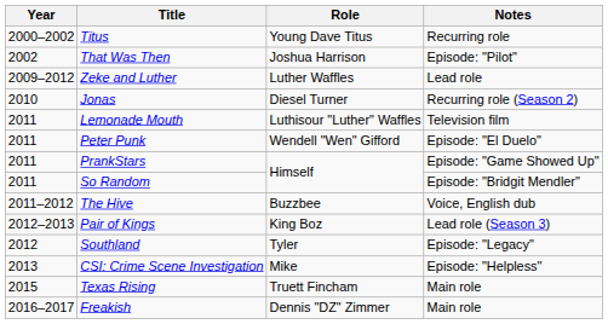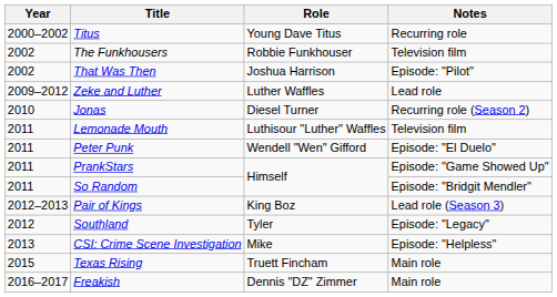 <table class="wikitable">
 <tr>
 <th>Year</th>
 <th>Title</th>
 <th>Role</th>
 <th class="unsortable">Notes</th>
 </tr>
 <tr>
 <td>2000–2002</td>
 <td><em><a href='#'>Titus</a></em></td>
 <td>Young Dave Titus</td>
 <td>Recurring role</td>
+</tr>
+<tr>
+<td>2002</td>
+<td><em>The Funkhousers</em></td>
+<td>Robbie Funkhouser</td>
+<td>Television film</td>
 </tr>
 <tr>
 <td>2002</td>
 <td><em><a href='#'>That Was Then</a></em></td>
 <td>Joshua Harrison</td>
 <td>Episode: "Pilot"</td>
 </tr>
 <tr>
 <td>2009–2012</td>
 <td><em><a href='#'>Zeke and Luther</a></em></td>
 <td>Luther Waffles</td>
 <td>Lead role</td>
 </tr>
 <tr>
 <td>2010</td>
 <td><em><a href='#'>Jonas</a></em></td>
 <td>Diesel Turner</td>
 <td>Recurring role (<a href='#'>Season 2</a>)</td>
 </tr>
 <tr>
 <td>2011</td>
 <td><em><a href='#'>Lemonade Mouth</a></em></td>
 <td>Luthisour "Luther" Waffles</td>
 <td>Television film</td>
 </tr>
 <tr>
 <td>2011</td>
 <td><em><a href='#'>Peter Punk</a></em></td>
 <td>Wendell "Wen" Gifford</td>
 <td>Episode: "El Duelo"</td>
 </tr>
 <tr>
 <td>2011</td>
 <td><em><a href='#'>PrankStars</a></em></td>
 <td rowspan=2>Himself</td>
 <td>Episode: "Game Showed Up"</td>
 </tr>
 <tr>
 <td>2011</td>
 <td><em><a href='#'>So Random</a></em></td>
 <td>Episode: "Bridgit Mendler"</td>
 </tr>
 <tr>
-<td>2011–2012</td>
-<td><em><a href='#'>The Hive</a></em></td>
-<td>Buzzbee</td>
-<td>Voice, English dub</td>
-</tr>
-<tr>
 <td>2012–2013</td>
 <td><em><a href='#'>Pair of Kings</a></em></td>
 <td>King Boz</td>
 <td>Lead role (<a href='#'>Season 3</a>)</td>
 </tr>
 <tr>
 <td>2012</td>
 <td><em><a href='#'>Southland</a></em></td>
 <td>Tyler</td>
 <td>Episode: "Legacy"</td>
 </tr>
 <tr>
 <td>2013</td>
 <td><em><a href='#'>CSI: Crime Scene Investigation</a></em></td>
 <td>Mike</td>
 <td>Episode: "Helpless"</td>
 </tr>
 <tr>
 <td>2015</td>
 <td><em><a href='#'>Texas Rising</a></em></td>
 <td>Truett Fincham</td>
 <td>Main role</td>
 </tr>
 <tr>
 <td>2016–2017</td>
 <td><em><a href='#'>Freakish</a></em></td>
 <td>Dennis "DZ" Zimmer</td>
 <td>Main role</td>
 </tr>
 </table>
